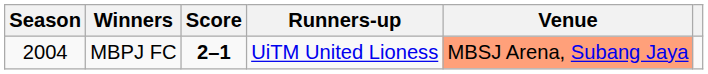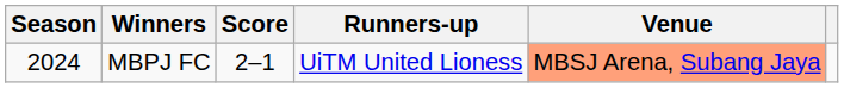 <table class="wikitable">
 <tr>
 <th>Season</th>
 <th>Winners</th>
 <th>Score</th>
 <th>Runners-up</th>
 <th>Venue</th>
 <th></th>
 </tr>
 <tr>
-<td align=center>2004</td>
+<td align=center>2024</td>
 <td>MBPJ FC</td>
-<td align=center><strong>2–1</strong></td>
+<td align=center>2–1</td>
 <td><a href='#'>UiTM United Lioness</a></td>
 <td style="background: lightsalmon;">MBSJ Arena, <a href='#'>Subang Jaya</a></td>
 <td align=center></td>
 </tr>
 </table>
